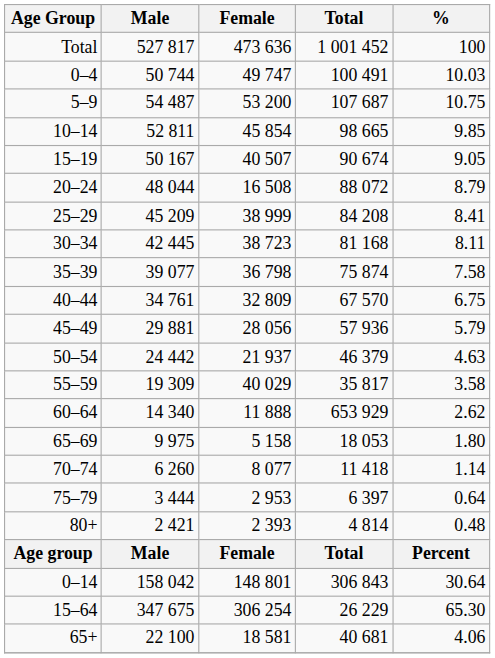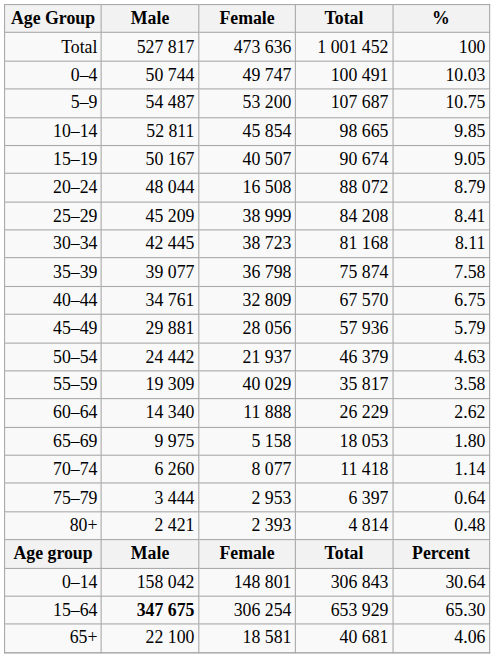 <table class="wikitable">
 <tr>
 <th width="80pt">Age Group</th>
 <th width="80pt">Male</th>
 <th width="80pt">Female</th>
 <th width="80pt">Total</th>
 <th width="80pt">%</th>
 </tr>
 <tr>
 <td align="right">Total</td>
 <td align="right">527 817</td>
 <td align="right">473 636</td>
 <td align="right">1 001 452</td>
 <td align="right">100</td>
 </tr>
 <tr>
 <td align="right">0–4</td>
 <td align="right">50 744</td>
 <td align="right">49 747</td>
 <td align="right">100 491</td>
 <td align="right">10.03</td>
 </tr>
 <tr>
 <td align="right">5–9</td>
 <td align="right">54 487</td>
 <td align="right">53 200</td>
 <td align="right">107 687</td>
 <td align="right">10.75</td>
 </tr>
 <tr>
 <td align="right">10–14</td>
 <td align="right">52 811</td>
 <td align="right">45 854</td>
 <td align="right">98 665</td>
 <td align="right">9.85</td>
 </tr>
 <tr>
 <td align="right">15–19</td>
 <td align="right">50 167</td>
 <td align="right">40 507</td>
 <td align="right">90 674</td>
 <td align="right">9.05</td>
 </tr>
 <tr>
 <td align="right">20–24</td>
 <td align="right">48 044</td>
 <td align="right">16 508</td>
 <td align="right">88 072</td>
 <td align="right">8.79</td>
 </tr>
 <tr>
 <td align="right">25–29</td>
 <td align="right">45 209</td>
 <td align="right">38 999</td>
 <td align="right">84 208</td>
 <td align="right">8.41</td>
 </tr>
 <tr>
 <td align="right">30–34</td>
 <td align="right">42 445</td>
 <td align="right">38 723</td>
 <td align="right">81 168</td>
 <td align="right">8.11</td>
 </tr>
 <tr>
 <td align="right">35–39</td>
 <td align="right">39 077</td>
 <td align="right">36 798</td>
 <td align="right">75 874</td>
 <td align="right">7.58</td>
 </tr>
 <tr>
 <td align="right">40–44</td>
 <td align="right">34 761</td>
 <td align="right">32 809</td>
 <td align="right">67 570</td>
 <td align="right">6.75</td>
 </tr>
 <tr>
 <td align="right">45–49</td>
 <td align="right">29 881</td>
 <td align="right">28 056</td>
 <td align="right">57 936</td>
 <td align="right">5.79</td>
 </tr>
 <tr>
 <td align="right">50–54</td>
 <td align="right">24 442</td>
 <td align="right">21 937</td>
 <td align="right">46 379</td>
 <td align="right">4.63</td>
 </tr>
 <tr>
 <td align="right">55–59</td>
 <td align="right">19 309</td>
 <td align="right">40 029</td>
 <td align="right">35 817</td>
 <td align="right">3.58</td>
 </tr>
 <tr>
 <td align="right">60–64</td>
 <td align="right">14 340</td>
 <td align="right">11 888</td>
-<td align="right">653 929</td>
+<td align="right">26 229</td>
 <td align="right">2.62</td>
 </tr>
 <tr>
 <td align="right">65–69</td>
 <td align="right">9 975</td>
 <td align="right">5 158</td>
 <td align="right">18 053</td>
 <td align="right">1.80</td>
 </tr>
 <tr>
 <td align="right">70–74</td>
 <td align="right">6 260</td>
 <td align="right">8 077</td>
 <td align="right">11 418</td>
 <td align="right">1.14</td>
 </tr>
 <tr>
 <td align="right">75–79</td>
 <td align="right">3 444</td>
 <td align="right">2 953</td>
 <td align="right">6 397</td>
 <td align="right">0.64</td>
 </tr>
 <tr>
 <td align="right">80+</td>
 <td align="right">2 421</td>
 <td align="right">2 393</td>
 <td align="right">4 814</td>
 <td align="right">0.48</td>
 </tr>
 <tr>
 <th width="50">Age group</th>
 <th width="80pt">Male</th>
 <th width="80">Female</th>
 <th width="80">Total</th>
 <th width="50">Percent</th>
 </tr>
 <tr>
 <td align="right">0–14</td>
 <td align="right">158 042</td>
 <td align="right">148 801</td>
 <td align="right">306 843</td>
 <td align="right">30.64</td>
 </tr>
 <tr>
 <td align="right">15–64</td>
-<td align="right">347 675</td>
+<td align="right"><strong>347 675</strong></td>
 <td align="right">306 254</td>
-<td align="right">26 229</td>
+<td align="right">653 929</td>
 <td align="right">65.30</td>
 </tr>
 <tr>
 <td align="right">65+</td>
 <td align="right">22 100</td>
 <td align="right">18 581</td>
 <td align="right">40 681</td>
 <td align="right">4.06</td>
 </tr>
 <tr>
 </tr>
 </table>
